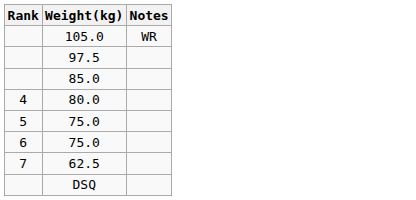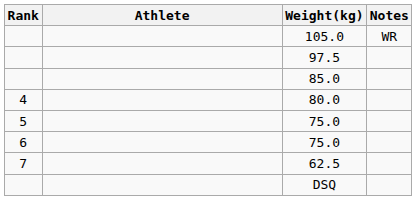 <table class="wikitable" style="text-align:center">
 <tr>
 <th>Rank</th>
+<th Style="width:18em">Athlete</th>
 <th>Weight(kg)</th>
 <th>Notes</th>
 </tr>
 <tr>
 <td></td>
+<td style="text-align:left"></td>
 <td>105.0</td>
 <td>WR</td>
 </tr>
 <tr>
 <td></td>
+<td style="text-align:left"></td>
 <td>97.5</td>
 <td></td>
 </tr>
 <tr>
 <td></td>
+<td style="text-align:left"></td>
 <td>85.0</td>
 <td></td>
 </tr>
 <tr>
 <td>4</td>
+<td style="text-align:left"></td>
 <td>80.0</td>
 <td></td>
 </tr>
 <tr>
 <td>5</td>
+<td style="text-align:left"></td>
 <td>75.0</td>
 <td></td>
 </tr>
 <tr>
 <td>6</td>
+<td style="text-align:left"></td>
 <td>75.0</td>
 <td></td>
 </tr>
 <tr>
 <td>7</td>
+<td style="text-align:left"></td>
 <td>62.5</td>
 <td></td>
 </tr>
 <tr>
 <td></td>
+<td style="text-align:left"></td>
 <td>DSQ</td>
 <td></td>
 </tr>
 </table>
